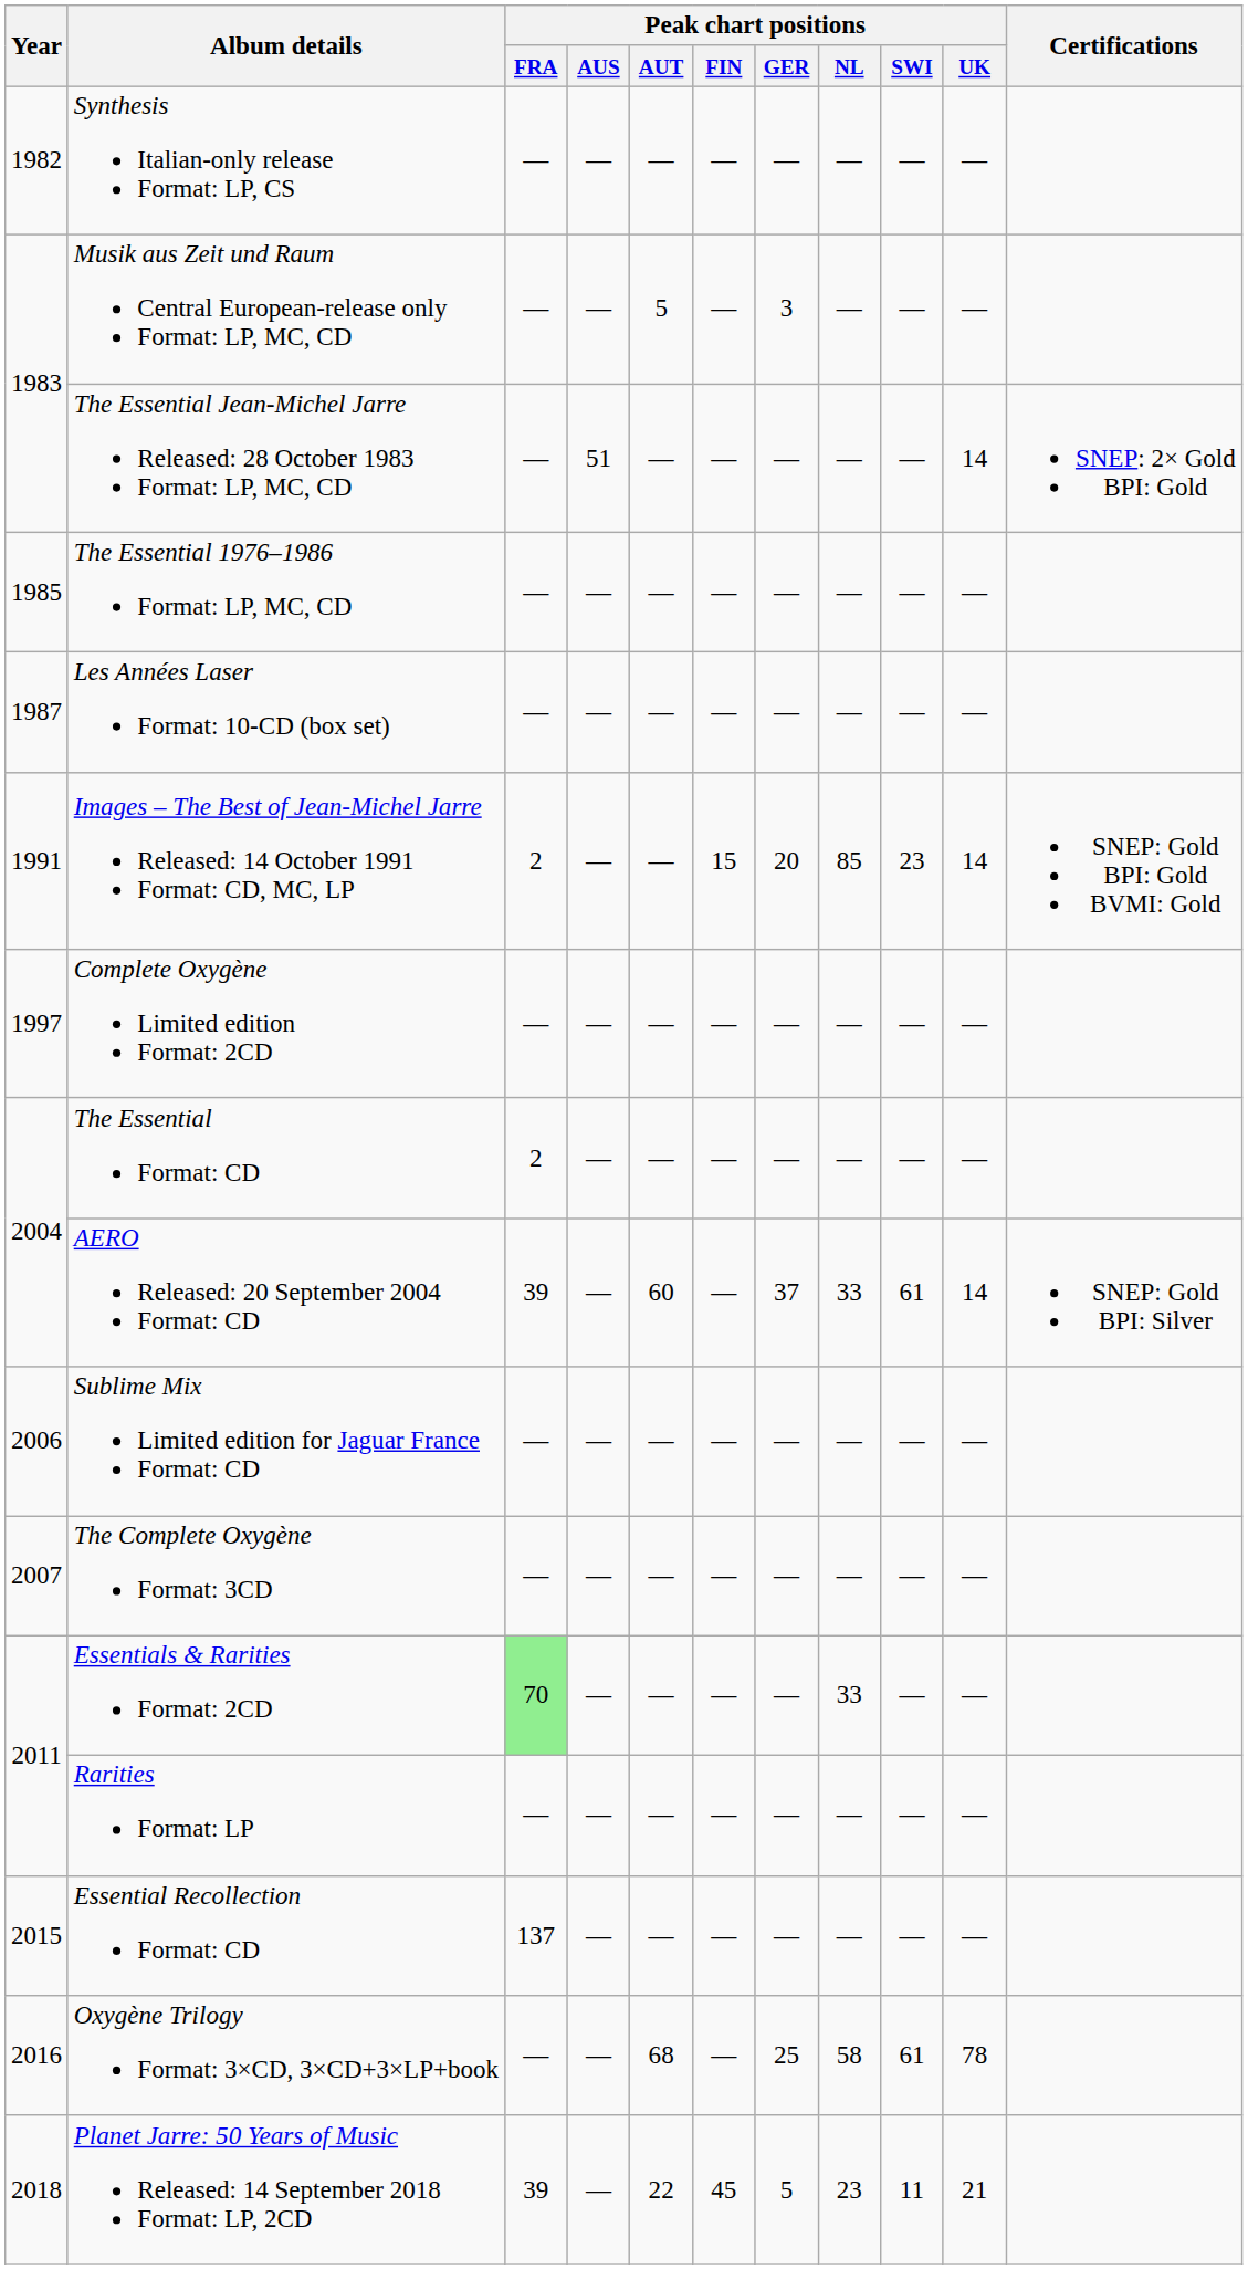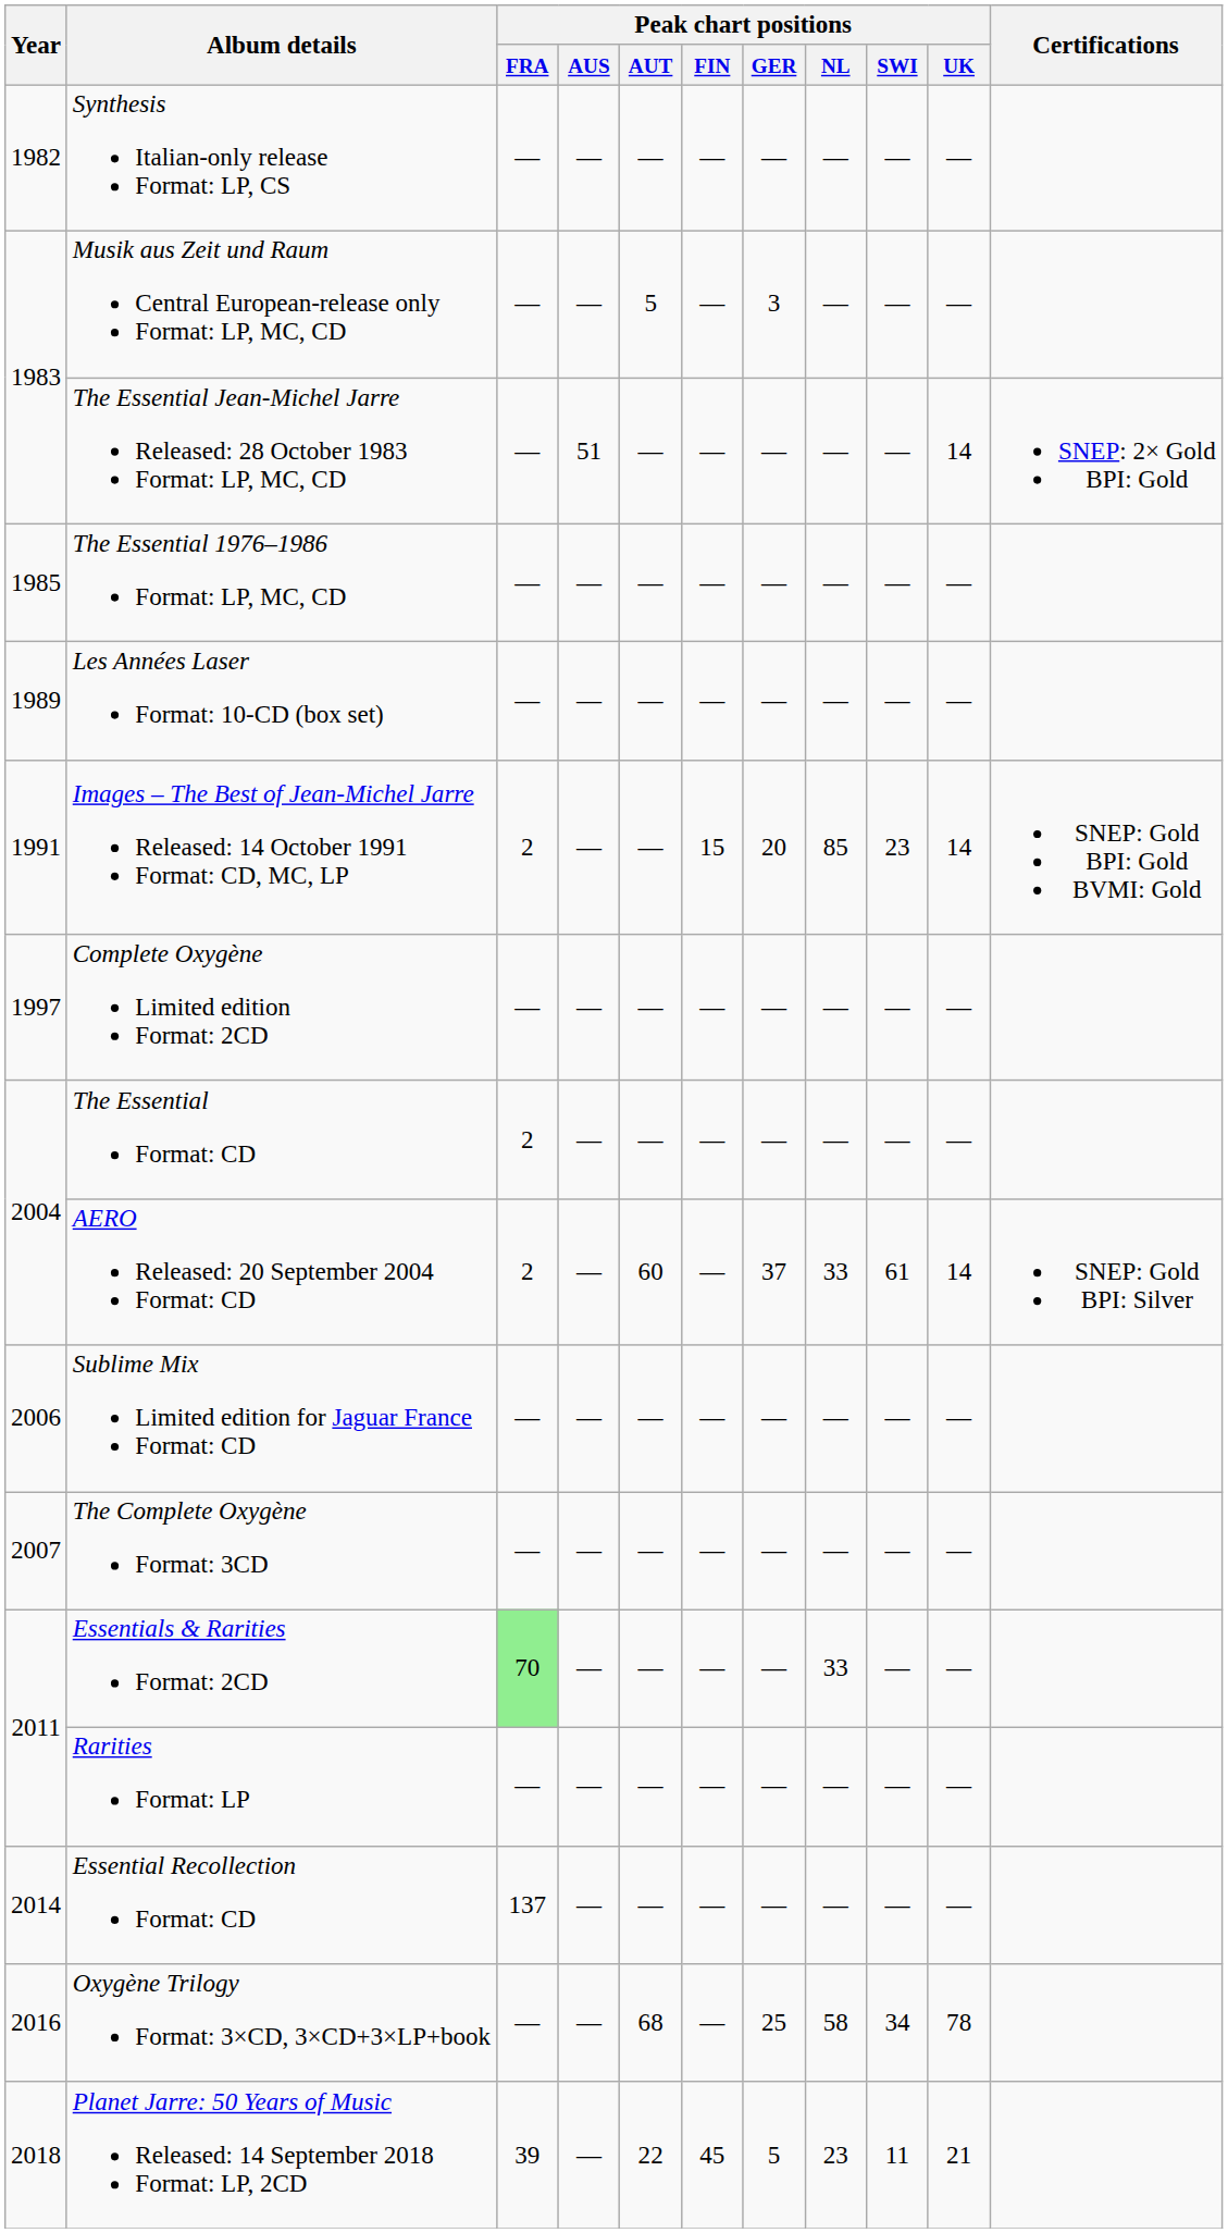 <table class="wikitable" style="text-align:center;">
 <tr>
 <th scope="col" rowspan="2">Year</th>
 <th scope="col" rowspan="2">Album details</th>
 <th scope="col" colspan="8">Peak chart positions</th>
 <th scope="col" rowspan="2">Certifications</th>
 </tr>
 <tr>
 <th style="width:2em"><small><a href='#'>FRA</a></small><br></th>
 <th style="width:2em"><small><a href='#'>AUS</a></small><br></th>
 <th style="width:2em"><small><a href='#'>AUT</a></small><br></th>
 <th style="width:2em"><small><a href='#'>FIN</a></small><br></th>
 <th style="width:2em"><small><a href='#'>GER</a></small><br></th>
 <th style="width:2em"><small><a href='#'>NL</a></small><br></th>
 <th style="width:2em"><small><a href='#'>SWI</a></small><br></th>
 <th style="width:2em"><small><a href='#'>UK</a></small><br></th>
 </tr>
 <tr>
 <td>1982</td>
 <td style="text-align:left;"><em>Synthesis</em><br><ul><li>Italian-only release</li><li>Format: LP, CS</li></ul></td>
 <td align="center">—</td>
 <td align="center">—</td>
 <td align="center">—</td>
 <td align="center">—</td>
 <td align="center">—</td>
 <td align="center">—</td>
 <td align="center">—</td>
 <td align="center">—</td>
 <td></td>
 </tr>
 <tr>
 <td rowspan=2>1983</td>
 <td style="text-align:left;"><em>Musik aus Zeit und Raum</em><br><ul><li>Central European-release only</li><li>Format: LP, MC, CD</li></ul></td>
 <td align="center">—</td>
 <td align="center">—</td>
 <td align="center">5</td>
 <td align="center">—</td>
 <td align="center">3</td>
 <td align="center">—</td>
 <td align="center">—</td>
 <td align="center">—</td>
 <td></td>
 </tr>
 <tr>
 <td style="text-align:left;"><em>The Essential Jean-Michel Jarre</em><br><ul><li>Released: 28 October 1983</li><li>Format: LP, MC, CD</li></ul></td>
 <td align="center">—</td>
 <td align="center">51</td>
 <td align="center">—</td>
 <td align="center">—</td>
 <td align="center">—</td>
 <td align="center">—</td>
 <td align="center">—</td>
 <td align="center">14</td>
 <td><br><ul><li><a href='#'>SNEP</a>: 2× Gold</li><li>BPI: Gold</li></ul></td>
 </tr>
 <tr>
 <td>1985</td>
 <td style="text-align:left;"><em>The Essential 1976–1986</em><br><ul><li>Format: LP, MC, CD</li></ul></td>
 <td align="center">—</td>
 <td align="center">—</td>
 <td align="center">—</td>
 <td align="center">—</td>
 <td align="center">—</td>
 <td align="center">—</td>
 <td align="center">—</td>
 <td align="center">—</td>
 <td></td>
 </tr>
 <tr>
-<td>1987</td>
+<td>1989</td>
 <td style="text-align:left;"><em>Les Années Laser</em><br><ul><li>Format: 10-CD (box set)</li></ul></td>
 <td align="center">—</td>
 <td align="center">—</td>
 <td align="center">—</td>
 <td align="center">—</td>
 <td align="center">—</td>
 <td align="center">—</td>
 <td align="center">—</td>
 <td align="center">—</td>
 <td></td>
 </tr>
 <tr>
 <td>1991</td>
 <td style="text-align:left;"><em><a href='#'>Images – The Best of Jean-Michel Jarre</a></em><br><ul><li>Released: 14 October 1991</li><li>Format: CD, MC, LP</li></ul></td>
 <td align="center">2</td>
 <td align="center">—</td>
 <td align="center">—</td>
 <td align="center">15</td>
 <td align="center">20</td>
 <td align="center">85</td>
 <td align="center">23</td>
 <td align="center">14</td>
 <td><br><ul><li>SNEP: Gold</li><li>BPI: Gold</li><li>BVMI: Gold</li></ul></td>
 </tr>
 <tr>
 <td>1997</td>
 <td style="text-align:left;"><em>Complete Oxygène</em><br><ul><li>Limited edition</li><li>Format: 2CD</li></ul></td>
 <td align="center">—</td>
 <td align="center">—</td>
 <td align="center">—</td>
 <td align="center">—</td>
 <td align="center">—</td>
 <td align="center">—</td>
 <td align="center">—</td>
 <td align="center">—</td>
 <td></td>
 </tr>
 <tr>
 <td rowspan=2>2004</td>
 <td style="text-align:left;"><em>The Essential</em><br><ul><li>Format: CD</li></ul></td>
 <td align="center">2</td>
 <td align="center">—</td>
 <td align="center">—</td>
 <td align="center">—</td>
 <td align="center">—</td>
 <td align="center">—</td>
 <td align="center">—</td>
 <td align="center">—</td>
 <td></td>
 </tr>
 <tr>
 <td style="text-align:left;"><em><a href='#'>AERO</a></em><br><ul><li>Released: 20 September 2004</li><li>Format: CD</li></ul></td>
-<td align="center">39</td>
+<td align="center">2</td>
 <td align="center">—</td>
 <td align="center">60</td>
 <td align="center">—</td>
 <td align="center">37</td>
 <td align="center">33</td>
 <td align="center">61</td>
 <td align="center">14</td>
 <td><br><ul><li>SNEP: Gold</li><li>BPI: Silver</li></ul></td>
 </tr>
 <tr>
 <td>2006</td>
 <td style="text-align:left;"><em>Sublime Mix</em><br><ul><li>Limited edition for <a href='#'>Jaguar France</a></li><li>Format: CD</li></ul></td>
 <td align="center">—</td>
 <td align="center">—</td>
 <td align="center">—</td>
 <td align="center">—</td>
 <td align="center">—</td>
 <td align="center">—</td>
 <td align="center">—</td>
 <td align="center">—</td>
 <td></td>
 </tr>
 <tr>
 <td>2007</td>
 <td style="text-align:left;"><em>The Complete Oxygène</em><br><ul><li>Format: 3CD</li></ul></td>
 <td align="center">—</td>
 <td align="center">—</td>
 <td align="center">—</td>
 <td align="center">—</td>
 <td align="center">—</td>
 <td align="center">—</td>
 <td align="center">—</td>
 <td align="center">—</td>
 <td></td>
 </tr>
 <tr>
 <td rowspan=2>2011</td>
 <td style="text-align:left;"><em><a href='#'>Essentials & Rarities</a></em><br><ul><li>Format: 2CD</li></ul></td>
 <td align="center" style="background: lightgreen;">70</td>
 <td align="center">—</td>
 <td align="center">—</td>
 <td align="center">—</td>
 <td align="center">—</td>
 <td align="center">33</td>
 <td align="center">—</td>
 <td align="center">—</td>
 <td></td>
 </tr>
 <tr>
 <td style="text-align:left;"><em><a href='#'>Rarities</a></em><br><ul><li>Format: LP</li></ul></td>
 <td align="center">—</td>
 <td align="center">—</td>
 <td align="center">—</td>
 <td align="center">—</td>
 <td align="center">—</td>
 <td align="center">—</td>
 <td align="center">—</td>
 <td align="center">—</td>
 <td></td>
 </tr>
 <tr>
-<td>2015</td>
+<td>2014</td>
 <td style="text-align:left;"><em>Essential Recollection</em><br><ul><li>Format: CD</li></ul></td>
 <td align="center">137</td>
 <td align="center">—</td>
 <td align="center">—</td>
 <td align="center">—</td>
 <td align="center">—</td>
 <td align="center">—</td>
 <td align="center">—</td>
 <td align="center">—</td>
 <td></td>
 </tr>
 <tr>
 <td>2016</td>
 <td style="text-align:left;"><em>Oxygène Trilogy</em><br><ul><li>Format: 3×CD, 3×CD+3×LP+book</li></ul></td>
 <td align="center">—</td>
 <td align="center">—</td>
 <td align="center">68</td>
 <td align="center">—</td>
 <td align="center">25</td>
 <td align="center">58</td>
-<td align="center">61</td>
+<td align="center">34</td>
 <td align="center">78</td>
 <td></td>
 </tr>
 <tr>
 <td>2018</td>
 <td style="text-align:left;"><em><a href='#'>Planet Jarre: 50 Years of Music</a></em><br><ul><li>Released: 14 September 2018</li><li>Format: LP, 2CD</li></ul></td>
 <td align="center">39</td>
 <td align="center">—</td>
 <td align="center">22</td>
 <td align="center">45</td>
 <td align="center">5</td>
 <td align="center">23</td>
 <td align="center">11</td>
 <td align="center">21</td>
 <td></td>
 </tr>
 </table>
